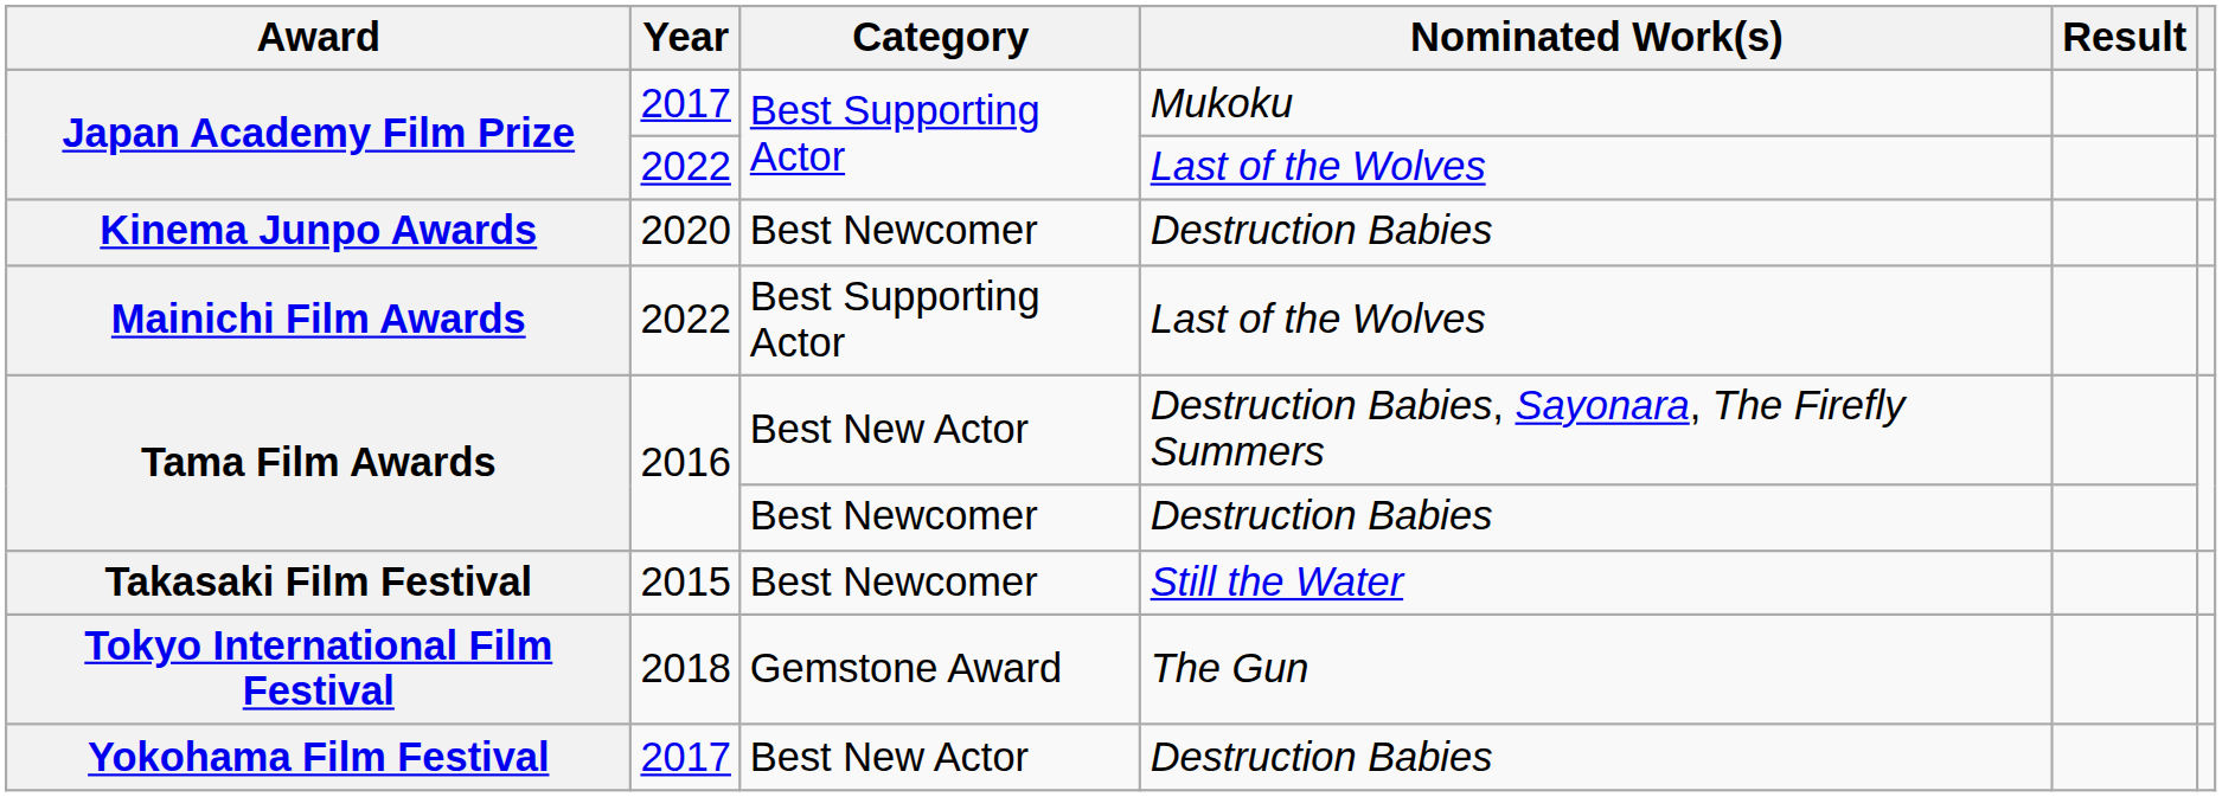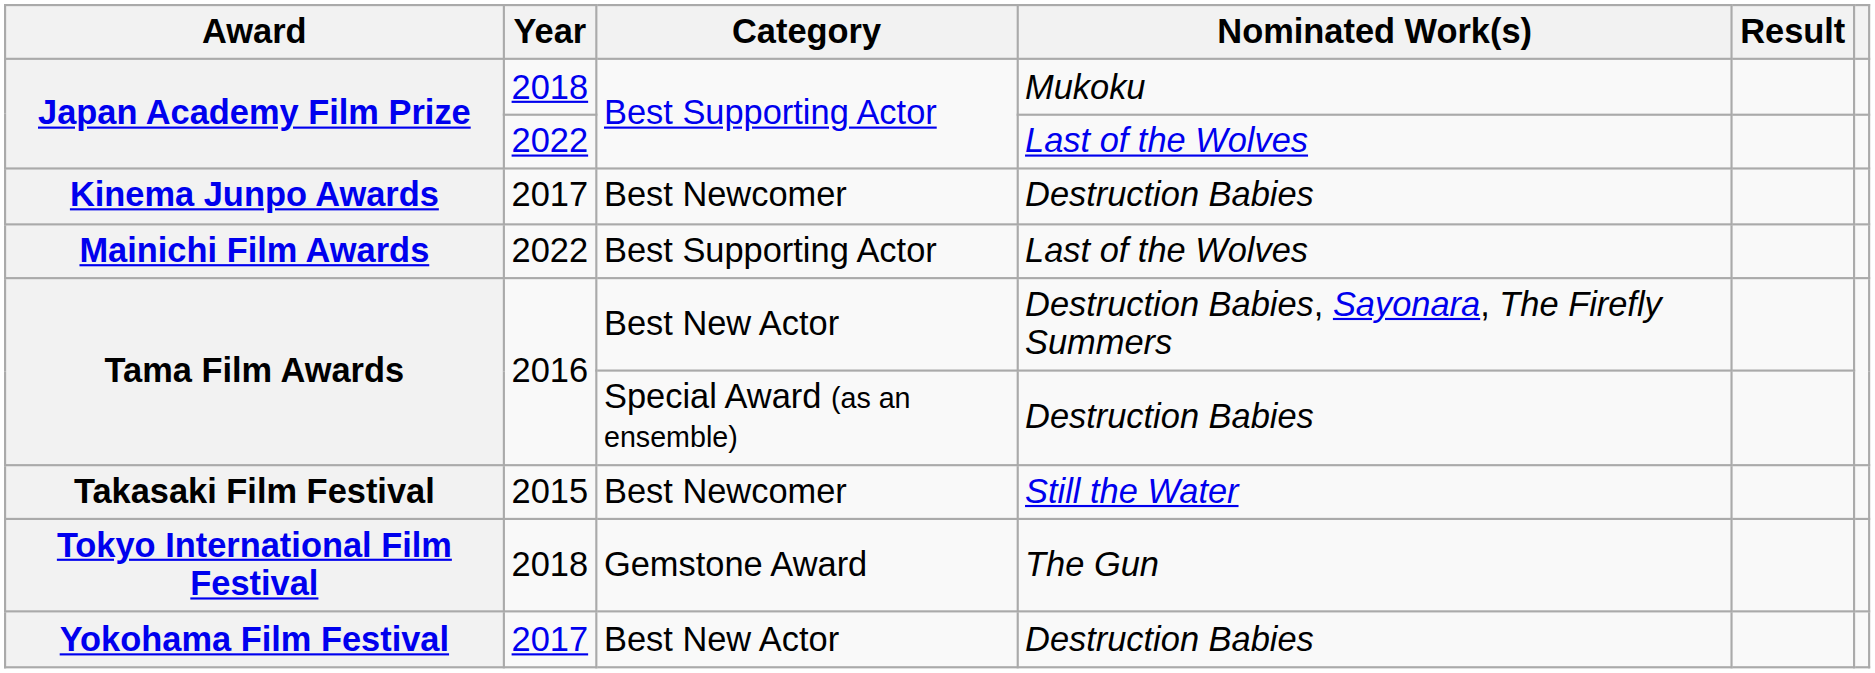 <table class="wikitable plainrowheaders sortable">
 <tr>
 <th scope="col">Award</th>
 <th scope="col">Year</th>
 <th scope="col">Category</th>
 <th scope="col">Nominated Work(s)</th>
 <th scope="col">Result</th>
 <th scope="col" class="unsortable"></th>
 </tr>
 <tr>
 <th scope="row" rowspan="2"><a href='#'>Japan Academy Film Prize</a></th>
-<td><a href='#'>2017</a></td>
+<td><a href='#'>2018</a></td>
 <td rowspan="2"><a href='#'>Best Supporting Actor</a></td>
 <td><em>Mukoku</em></td>
 <td></td>
 <td></td>
 </tr>
 <tr>
 <td><a href='#'>2022</a></td>
 <td><em><a href='#'>Last of the Wolves</a></em></td>
 <td></td>
 <td></td>
 </tr>
 <tr>
 <th scope="row"><a href='#'>Kinema Junpo Awards</a></th>
-<td>2020</td>
+<td>2017</td>
 <td>Best Newcomer</td>
 <td><em>Destruction Babies</em></td>
 <td></td>
 <td></td>
 </tr>
 <tr>
 <th scope="row"><a href='#'>Mainichi Film Awards</a></th>
 <td>2022</td>
 <td>Best Supporting Actor</td>
 <td><em>Last of the Wolves</em></td>
 <td></td>
 <td></td>
 </tr>
 <tr>
 <th scope="row"! rowspan="2">Tama Film Awards</th>
 <td rowspan="2">2016</td>
 <td>Best New Actor</td>
 <td><em>Destruction Babies</em>, <em><a href='#'>Sayonara</a></em>, <em>The Firefly Summers</em></td>
 <td></td>
 <td rowspan="2"></td>
 </tr>
 <tr>
-<td>Best Newcomer</td>
+<td>Special Award <small>(as an ensemble)</small></td>
 <td><em>Destruction Babies</em></td>
 <td></td>
 </tr>
 <tr>
 <th scope="row">Takasaki Film Festival</th>
 <td>2015</td>
 <td>Best Newcomer</td>
 <td><em><a href='#'>Still the Water</a></em></td>
 <td></td>
 <td></td>
 </tr>
 <tr>
 <th scope="row"><a href='#'>Tokyo International Film Festival</a></th>
 <td>2018</td>
 <td>Gemstone Award</td>
 <td><em>The Gun</em></td>
 <td></td>
 <td></td>
 </tr>
 <tr>
 <th scope="row"><a href='#'>Yokohama Film Festival</a></th>
 <td><a href='#'>2017</a></td>
 <td>Best New Actor</td>
 <td><em>Destruction Babies</em></td>
 <td></td>
 <td></td>
 </tr>
 </table>
